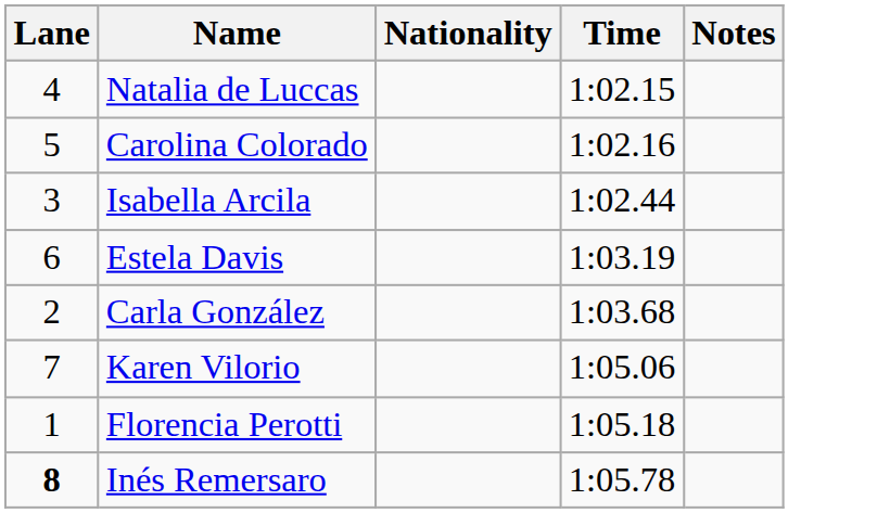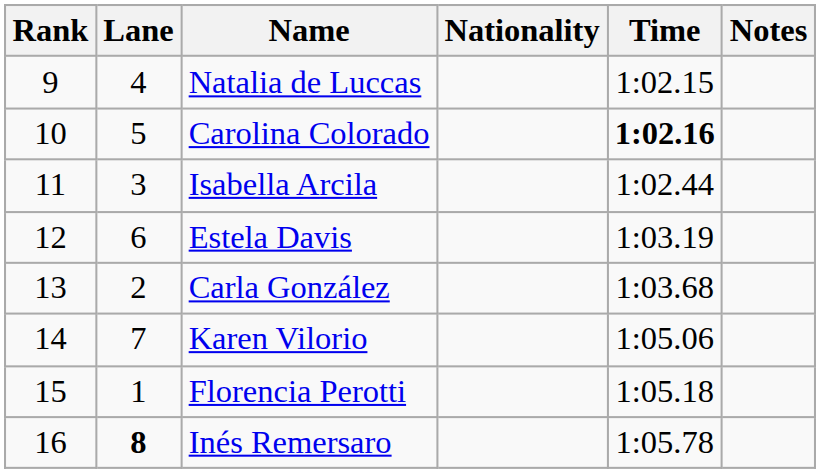 <table class="wikitable sortable" style="text-align:center">
 <tr>
+<th>Rank</th>
 <th>Lane</th>
 <th>Name</th>
 <th>Nationality</th>
 <th>Time</th>
 <th>Notes</th>
 </tr>
 <tr>
+<td>9</td>
 <td>4</td>
 <td align=left><a href='#'>Natalia de Luccas</a></td>
 <td align=left></td>
 <td>1:02.15</td>
 <td></td>
 </tr>
 <tr>
+<td>10</td>
 <td>5</td>
 <td align=left><a href='#'>Carolina Colorado</a></td>
 <td align=left></td>
-<td>1:02.16</td>
+<td><strong>1:02.16</strong></td>
 <td></td>
 </tr>
 <tr>
+<td>11</td>
 <td>3</td>
 <td align=left><a href='#'>Isabella Arcila</a></td>
 <td align=left></td>
 <td>1:02.44</td>
 <td></td>
 </tr>
 <tr>
+<td>12</td>
 <td>6</td>
 <td align=left><a href='#'>Estela Davis</a></td>
 <td align=left></td>
 <td>1:03.19</td>
 <td></td>
 </tr>
 <tr>
+<td>13</td>
 <td>2</td>
 <td align=left><a href='#'>Carla González</a></td>
 <td align=left></td>
 <td>1:03.68</td>
 <td></td>
 </tr>
 <tr>
+<td>14</td>
 <td>7</td>
 <td align=left><a href='#'>Karen Vilorio</a></td>
 <td align=left></td>
 <td>1:05.06</td>
 <td></td>
 </tr>
 <tr>
+<td>15</td>
 <td>1</td>
 <td align=left><a href='#'>Florencia Perotti</a></td>
 <td align=left></td>
 <td>1:05.18</td>
 <td></td>
 </tr>
 <tr>
+<td>16</td>
 <td><strong>8</strong></td>
 <td align=left><a href='#'>Inés Remersaro</a></td>
 <td align=left></td>
 <td>1:05.78</td>
 <td></td>
 </tr>
 </table>
